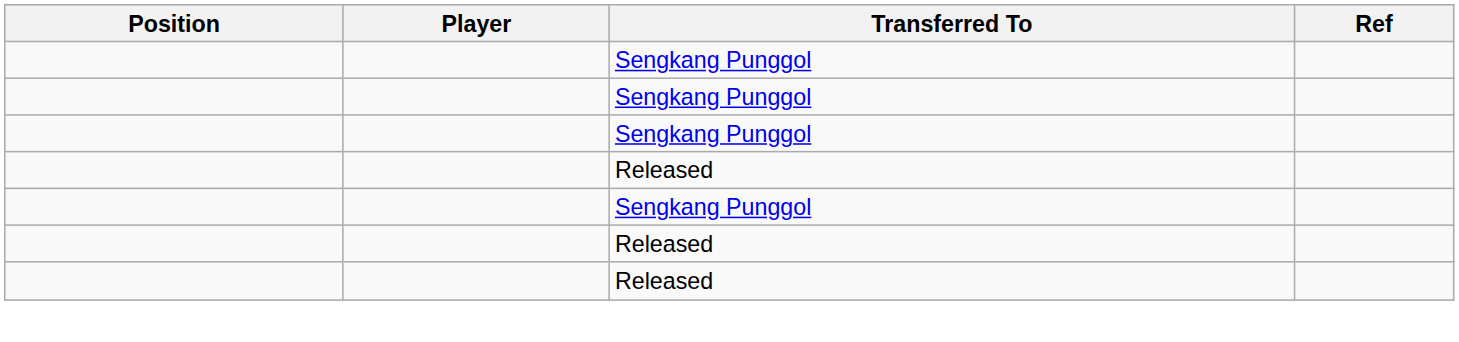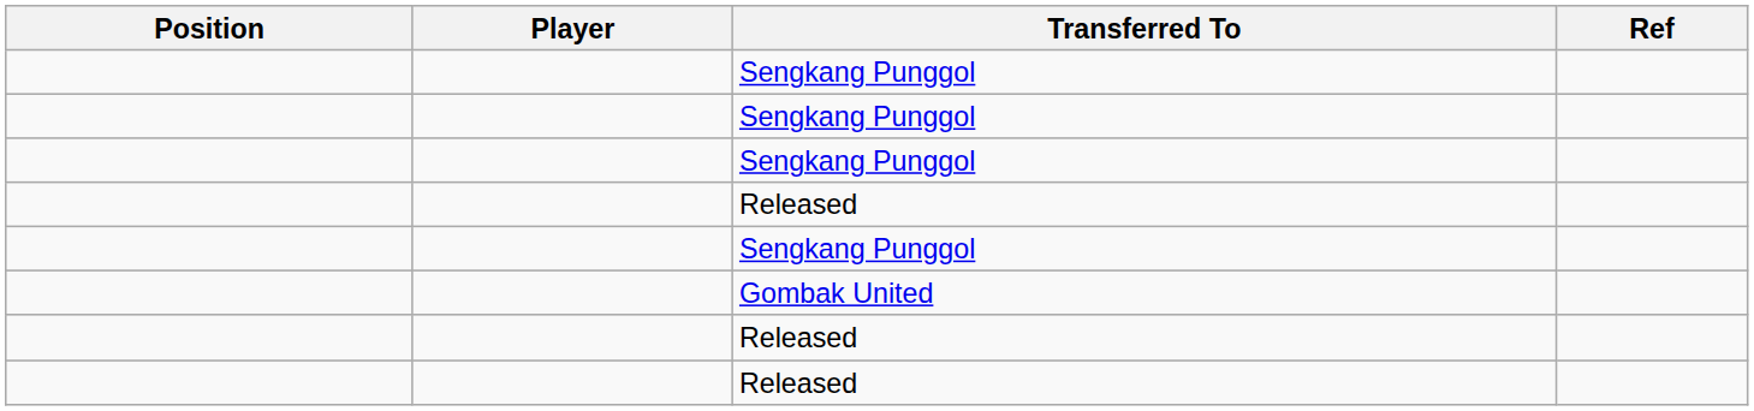 <table class="wikitable sortable" style="width:75%; text-align:center; font-size:95%; text-align:left;">
 <tr>
 <th><strong>Position</strong></th>
 <th><strong>Player</strong></th>
 <th><strong>Transferred To</strong></th>
 <th><strong>Ref</strong></th>
 </tr>
 <tr>
 <td></td>
 <td></td>
 <td> <a href='#'>Sengkang Punggol</a></td>
 <td></td>
 </tr>
 <tr>
 <td></td>
 <td></td>
 <td> <a href='#'>Sengkang Punggol</a></td>
 <td></td>
 </tr>
 <tr>
 <td></td>
 <td></td>
 <td> <a href='#'>Sengkang Punggol</a></td>
 <td></td>
 </tr>
 <tr>
 <td></td>
 <td></td>
 <td>Released</td>
 <td></td>
 </tr>
 <tr>
 <td></td>
 <td></td>
 <td> <a href='#'>Sengkang Punggol</a></td>
 <td></td>
 </tr>
 <tr>
 <td></td>
 <td></td>
+<td> <a href='#'>Gombak United</a></td>
+<td></td>
+</tr>
+<tr>
+<td></td>
+<td></td>
 <td>Released</td>
 <td></td>
 </tr>
 <tr>
 <td></td>
 <td></td>
 <td>Released</td>
 <td></td>
 </tr>
 </table>
